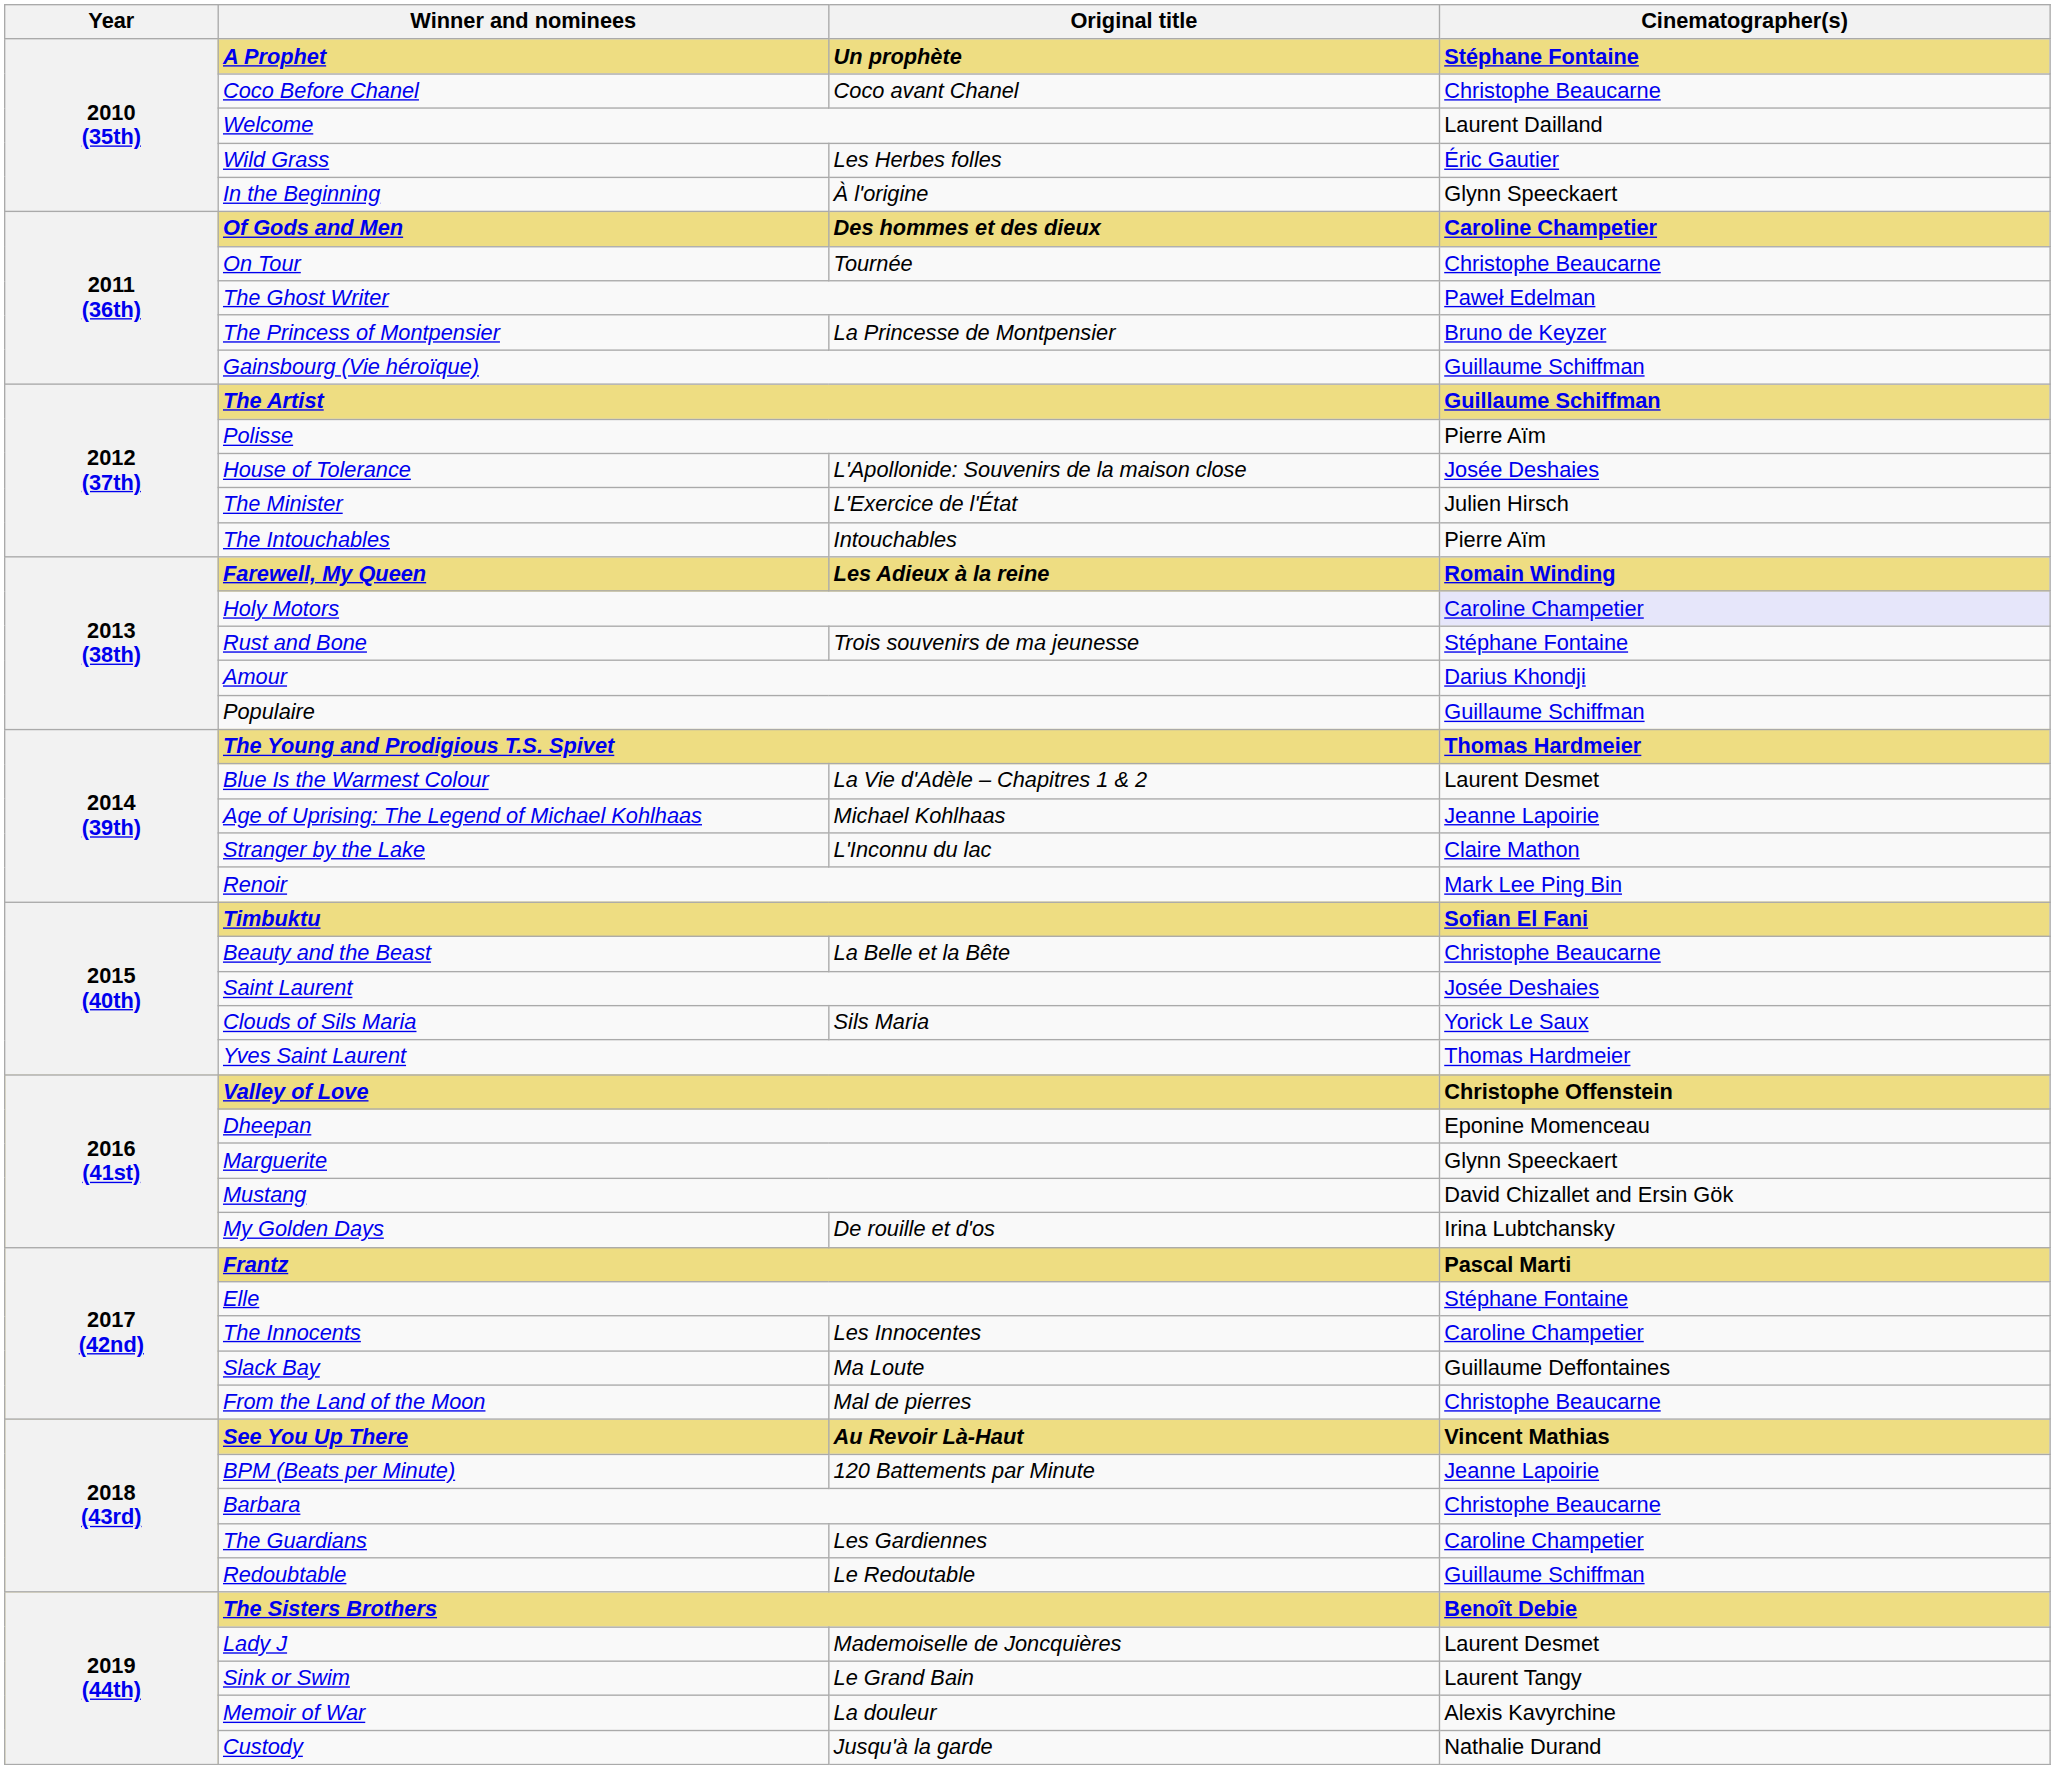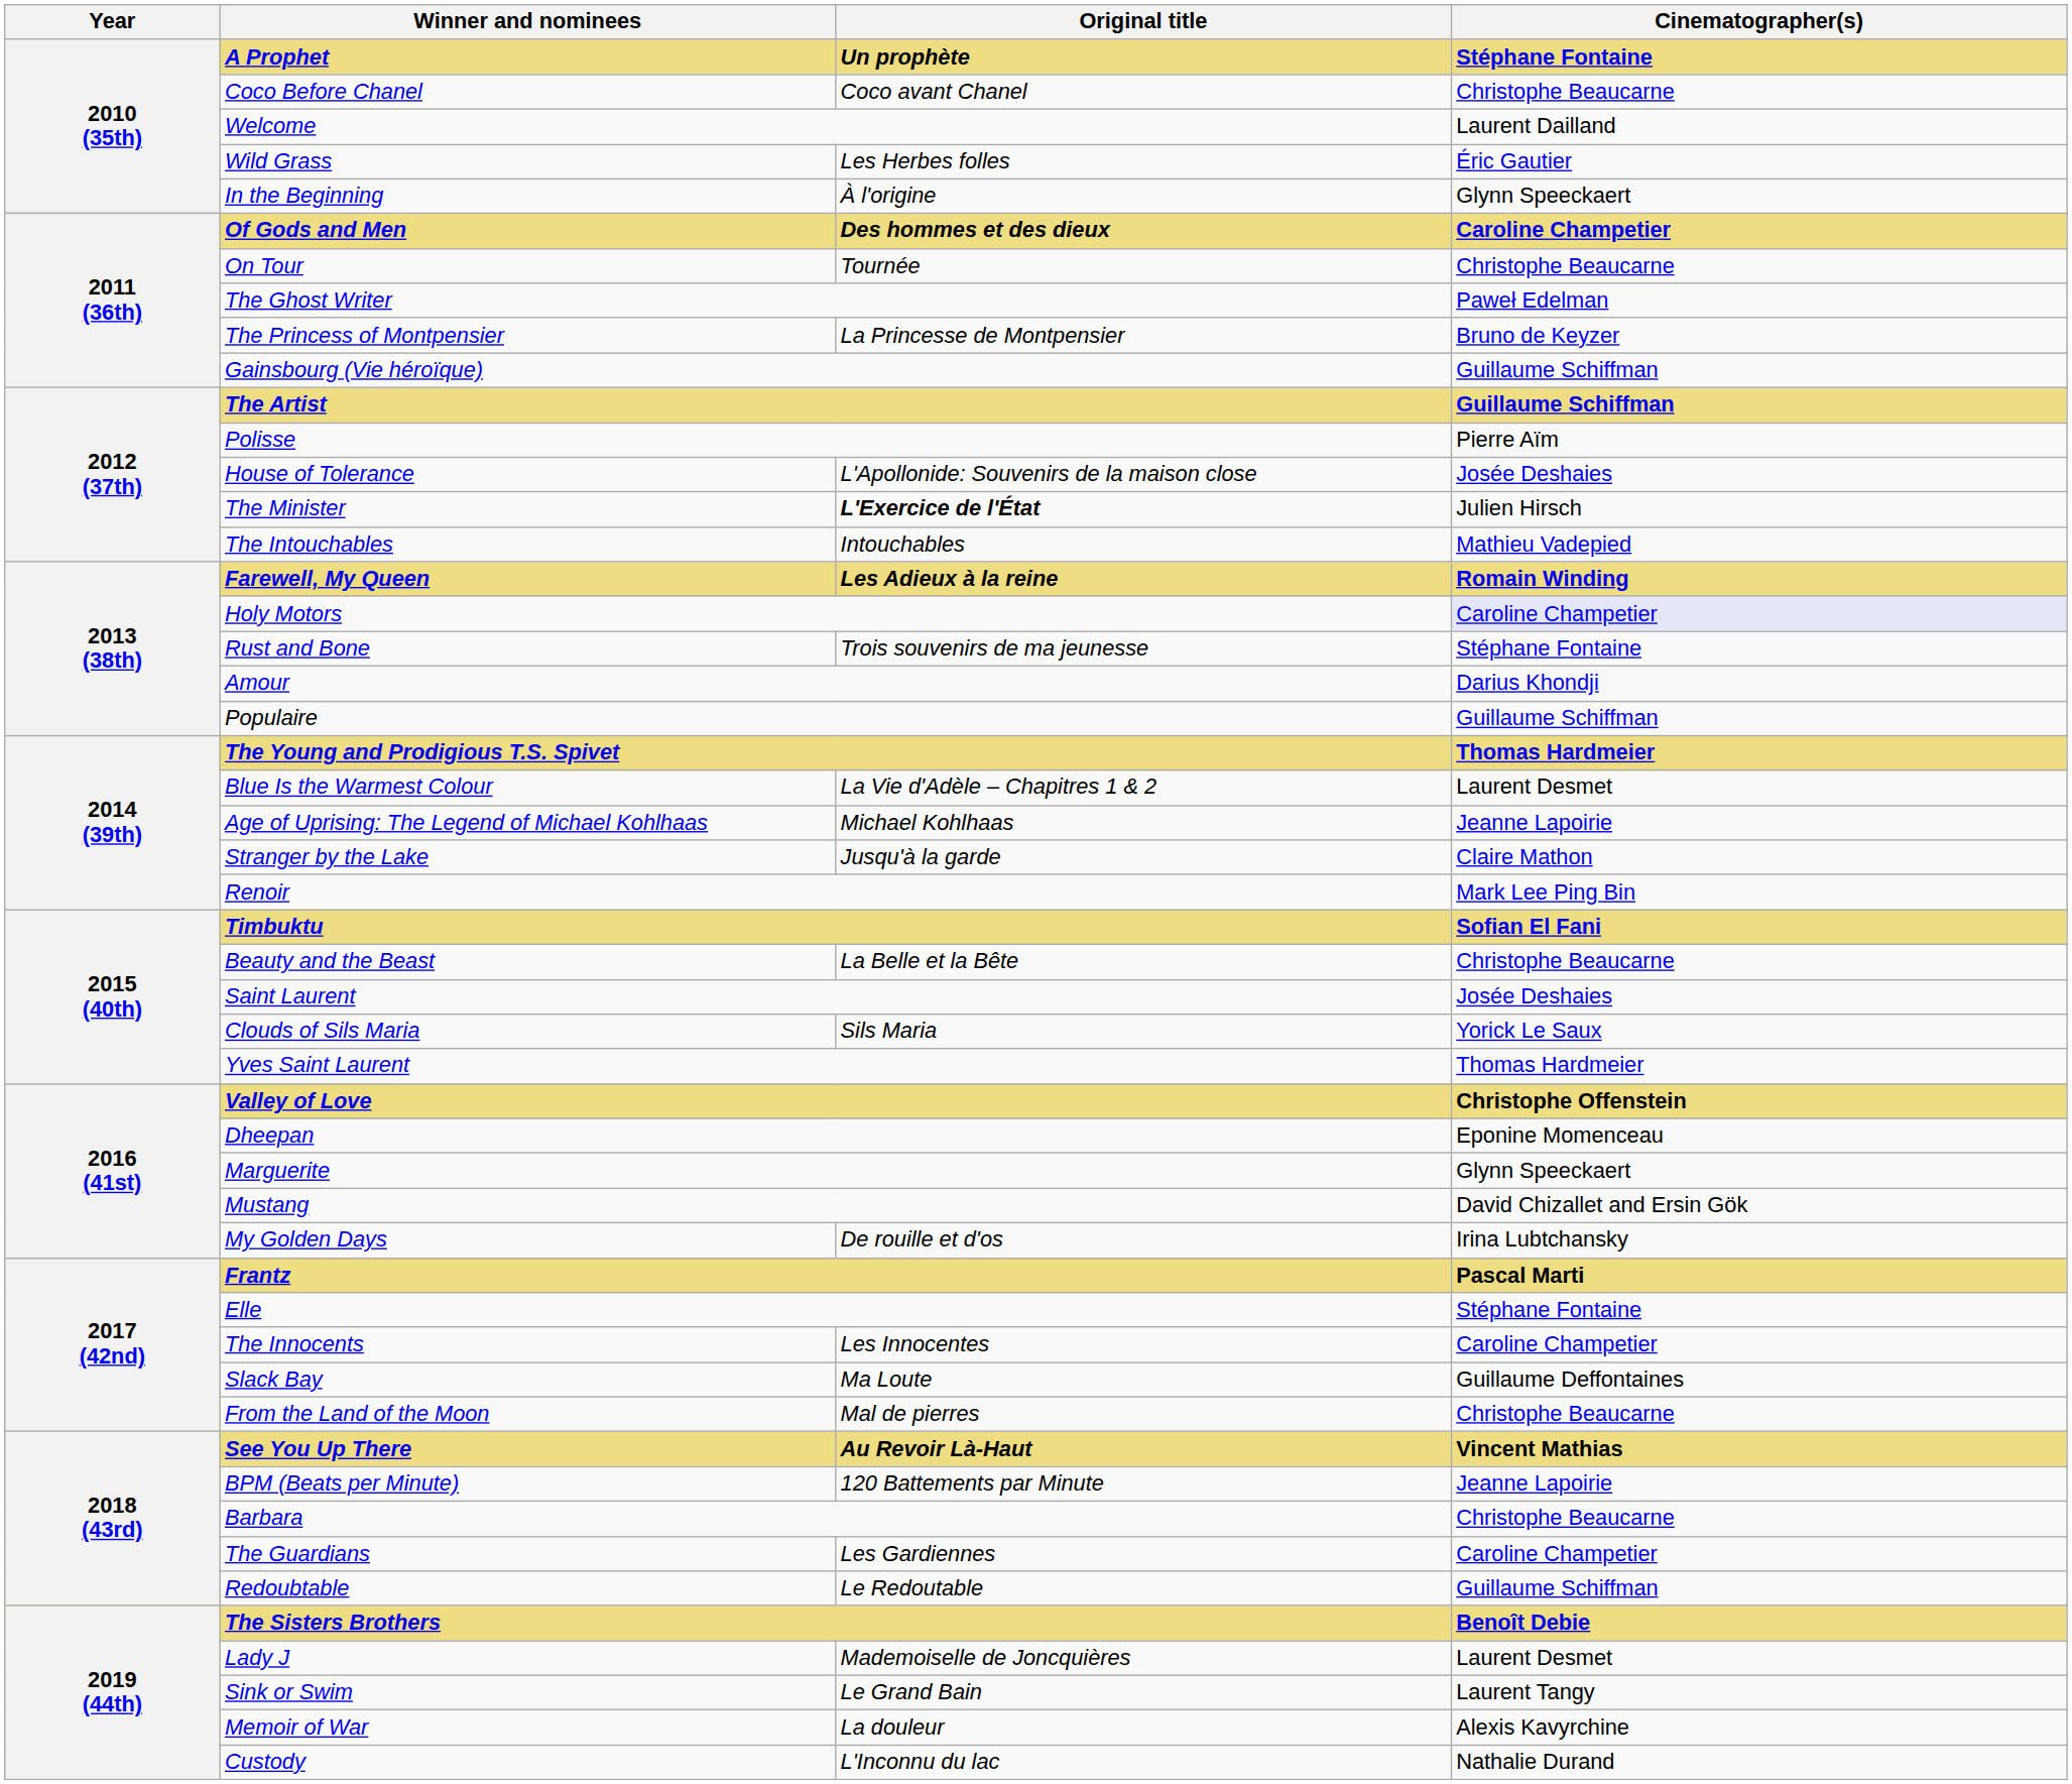 <table class="wikitable" width="95%" cellpadding="5">
 <tr>
 <th width="100">Year</th>
 <th width="300">Winner and nominees</th>
 <th width="300">Original title</th>
 <th width="300">Cinematographer(s)</th>
 </tr>
 <tr>
 <th rowspan="5" style="text-align:center;">2010<br><a href='#'>(35th)</a></th>
 <td style="background:#eedd82;"><em><a href='#'><strong>A Prophet</strong></a></em></td>
 <td style="background:#eedd82;"><strong><em>Un prophète</em></strong></td>
 <td style="background:#eedd82;"><strong><a href='#'>Stéphane Fontaine</a></strong></td>
 </tr>
 <tr>
 <td><em><a href='#'>Coco Before Chanel</a></em></td>
 <td><em>Coco avant Chanel</em></td>
 <td><a href='#'>Christophe Beaucarne</a></td>
 </tr>
 <tr>
 <td colspan="2"><em><a href='#'>Welcome</a></em></td>
 <td>Laurent Dailland</td>
 </tr>
 <tr>
 <td><em><a href='#'>Wild Grass</a></em></td>
 <td><em>Les Herbes folles</em></td>
 <td><a href='#'>Éric Gautier</a></td>
 </tr>
 <tr>
 <td><em><a href='#'>In the Beginning</a></em></td>
 <td><em>À l'origine</em></td>
 <td>Glynn Speeckaert</td>
 </tr>
 <tr>
 <th rowspan="5" style="text-align:center;">2011<br><a href='#'>(36th)</a></th>
 <td style="background:#eedd82;"><em><a href='#'><strong>Of Gods and Men</strong></a></em></td>
 <td style="background:#eedd82;"><strong><em>Des hommes et des dieux</em></strong></td>
 <td style="background:#eedd82;"><strong><a href='#'>Caroline Champetier</a></strong></td>
 </tr>
 <tr>
 <td><em><a href='#'>On Tour</a></em></td>
 <td><em>Tournée</em></td>
 <td><a href='#'>Christophe Beaucarne</a></td>
 </tr>
 <tr>
 <td colspan="2"><em><a href='#'>The Ghost Writer</a></em></td>
 <td><a href='#'>Paweł Edelman</a></td>
 </tr>
 <tr>
 <td><em><a href='#'>The Princess of Montpensier</a></em></td>
 <td><em>La Princesse de Montpensier</em></td>
 <td><a href='#'>Bruno de Keyzer</a></td>
 </tr>
 <tr>
 <td colspan="2"><em><a href='#'>Gainsbourg (Vie héroïque)</a></em></td>
 <td><a href='#'>Guillaume Schiffman</a></td>
 </tr>
 <tr>
 <th rowspan="5" style="text-align:center;">2012<br><a href='#'>(37th)</a></th>
 <td colspan="2" style="background:#eedd82;"><em><a href='#'><strong>The Artist</strong></a></em></td>
 <td style="background:#eedd82;"><strong><a href='#'>Guillaume Schiffman</a></strong></td>
 </tr>
 <tr>
 <td colspan="2"><em><a href='#'>Polisse</a></em></td>
 <td>Pierre Aïm</td>
 </tr>
 <tr>
 <td><em><a href='#'>House of Tolerance</a></em></td>
 <td><em>L'Apollonide: Souvenirs de la maison close</em></td>
 <td><a href='#'>Josée Deshaies</a></td>
 </tr>
 <tr>
 <td><em><a href='#'>The Minister</a></em></td>
-<td><em>L'Exercice de l'État</em></td>
+<td><strong><em>L'Exercice de l'État</em></strong></td>
 <td>Julien Hirsch</td>
 </tr>
 <tr>
 <td><em><a href='#'>The Intouchables</a></em></td>
 <td><em>Intouchables</em></td>
-<td>Pierre Aïm</td>
+<td><a href='#'>Mathieu Vadepied</a></td>
 </tr>
 <tr>
 <th rowspan="5" style="text-align:center;">2013<br><a href='#'>(38th)</a></th>
 <td style="background:#eedd82;"><em><a href='#'><strong>Farewell, My Queen</strong></a></em></td>
 <td style="background:#eedd82;"><strong><em>Les Adieux à la reine</em></strong></td>
 <td style="background:#eedd82;"><strong><a href='#'>Romain Winding</a></strong></td>
 </tr>
 <tr>
 <td colspan="2"><em><a href='#'>Holy Motors</a></em></td>
 <td style="background: lavender;"><a href='#'>Caroline Champetier</a></td>
 </tr>
 <tr>
 <td><em><a href='#'>Rust and Bone</a></em></td>
 <td><em>Trois souvenirs de ma jeunesse</em></td>
 <td><a href='#'>Stéphane Fontaine</a></td>
 </tr>
 <tr>
 <td colspan="2"><em><a href='#'>Amour</a></em></td>
 <td><a href='#'>Darius Khondji</a></td>
 </tr>
 <tr>
 <td colspan="2"><em>Populaire</em></td>
 <td><a href='#'>Guillaume Schiffman</a></td>
 </tr>
 <tr>
 <th rowspan="5" style="text-align:center;">2014<br><a href='#'>(39th)</a></th>
 <td colspan="2" style="background:#eedd82;"><em><a href='#'><strong>The Young and Prodigious T.S. Spivet</strong></a></em></td>
 <td style="background:#eedd82;"><strong><a href='#'>Thomas Hardmeier</a></strong></td>
 </tr>
 <tr>
 <td><em><a href='#'>Blue Is the Warmest Colour</a></em></td>
 <td><em>La Vie d'Adèle – Chapitres 1 & 2</em></td>
 <td>Laurent Desmet</td>
 </tr>
 <tr>
 <td><em><a href='#'>Age of Uprising: The Legend of Michael Kohlhaas</a></em></td>
 <td><em>Michael Kohlhaas</em></td>
 <td><a href='#'>Jeanne Lapoirie</a></td>
 </tr>
 <tr>
 <td><em><a href='#'>Stranger by the Lake</a></em></td>
-<td><em>L'Inconnu du lac</em></td>
+<td><em>Jusqu'à la garde</em></td>
 <td><a href='#'>Claire Mathon</a></td>
 </tr>
 <tr>
 <td colspan="2"><em><a href='#'>Renoir</a></em></td>
 <td><a href='#'>Mark Lee Ping Bin</a></td>
 </tr>
 <tr>
 <th rowspan="5" style="text-align:center;">2015<br><a href='#'>(40th)</a></th>
 <td colspan="2" style="background:#eedd82;"><em><a href='#'><strong>Timbuktu</strong></a></em></td>
 <td style="background:#eedd82;"><strong><a href='#'>Sofian El Fani</a></strong></td>
 </tr>
 <tr>
 <td><em><a href='#'>Beauty and the Beast</a></em></td>
 <td><em>La Belle et la Bête</em></td>
 <td><a href='#'>Christophe Beaucarne</a></td>
 </tr>
 <tr>
 <td colspan="2"><em><a href='#'>Saint Laurent</a></em></td>
 <td><a href='#'>Josée Deshaies</a></td>
 </tr>
 <tr>
 <td><em><a href='#'>Clouds of Sils Maria</a></em></td>
 <td><em>Sils Maria</em></td>
 <td><a href='#'>Yorick Le Saux</a></td>
 </tr>
 <tr>
 <td colspan="2"><em><a href='#'>Yves Saint Laurent</a></em></td>
 <td><a href='#'>Thomas Hardmeier</a></td>
 </tr>
 <tr style="background:#eedd82;">
 <th rowspan="5">2016<br><a href='#'>(41st)</a></th>
 <td colspan="2"><em><a href='#'><strong>Valley of Love</strong></a></em></td>
 <td><strong>Christophe Offenstein</strong></td>
 </tr>
 <tr>
 <td colspan="2"><em><a href='#'>Dheepan</a></em></td>
 <td>Eponine Momenceau</td>
 </tr>
 <tr>
 <td colspan="2"><em><a href='#'>Marguerite</a></em></td>
 <td>Glynn Speeckaert</td>
 </tr>
 <tr>
 <td colspan="2"><em><a href='#'>Mustang</a></em></td>
 <td>David Chizallet and Ersin Gök</td>
 </tr>
 <tr>
 <td><em><a href='#'>My Golden Days</a></em></td>
 <td><em>De rouille et d'os</em></td>
 <td>Irina Lubtchansky</td>
 </tr>
 <tr style="background:#eedd82;">
 <th rowspan="5">2017<br><a href='#'>(42nd)</a></th>
 <td colspan="2"><em><a href='#'><strong>Frantz</strong></a></em></td>
 <td><strong>Pascal Marti</strong></td>
 </tr>
 <tr>
 <td colspan="2"><em><a href='#'>Elle</a></em></td>
 <td><a href='#'>Stéphane Fontaine</a></td>
 </tr>
 <tr>
 <td><em><a href='#'>The Innocents</a></em></td>
 <td><em>Les Innocentes</em></td>
 <td><a href='#'>Caroline Champetier</a></td>
 </tr>
 <tr>
 <td><em><a href='#'>Slack Bay</a></em></td>
 <td><em>Ma Loute</em></td>
 <td>Guillaume Deffontaines</td>
 </tr>
 <tr>
 <td><em><a href='#'>From the Land of the Moon</a></em></td>
 <td><em>Mal de pierres</em></td>
 <td><a href='#'>Christophe Beaucarne</a></td>
 </tr>
 <tr style="background:#eedd82;">
 <th rowspan="5">2018<br><a href='#'>(43rd)</a></th>
 <td><em><a href='#'><strong>See You Up There</strong></a></em></td>
 <td><strong><em>Au Revoir Là-Haut</em></strong></td>
 <td><strong>Vincent Mathias</strong></td>
 </tr>
 <tr>
 <td><em><a href='#'>BPM (Beats per Minute)</a></em></td>
 <td><em>120 Battements par Minute</em></td>
 <td><a href='#'>Jeanne Lapoirie</a></td>
 </tr>
 <tr>
 <td colspan=2><em><a href='#'>Barbara</a></em></td>
 <td><a href='#'>Christophe Beaucarne</a></td>
 </tr>
 <tr>
 <td><em><a href='#'>The Guardians</a></em></td>
 <td><em>Les Gardiennes</em></td>
 <td><a href='#'>Caroline Champetier</a></td>
 </tr>
 <tr>
 <td><em><a href='#'>Redoubtable</a></em></td>
 <td><em>Le Redoutable</em></td>
 <td><a href='#'>Guillaume Schiffman</a></td>
 </tr>
 <tr style="background:#eedd82;">
 <th rowspan="5">2019<br><a href='#'>(44th)</a></th>
 <td colspan="2"><em><a href='#'><strong>The Sisters Brothers</strong></a></em></td>
 <td><strong><a href='#'>Benoît Debie</a></strong></td>
 </tr>
 <tr>
 <td><em><a href='#'>Lady J</a></em></td>
 <td><em>Mademoiselle de Joncquières</em></td>
 <td>Laurent Desmet</td>
 </tr>
 <tr>
 <td><em><a href='#'>Sink or Swim</a></em></td>
 <td><em>Le Grand Bain</em></td>
 <td>Laurent Tangy</td>
 </tr>
 <tr>
 <td><em><a href='#'>Memoir of War</a></em></td>
 <td><em>La douleur</em></td>
 <td>Alexis Kavyrchine</td>
 </tr>
 <tr>
 <td><em><a href='#'>Custody</a></em></td>
-<td><em>Jusqu'à la garde</em></td>
+<td><em>L'Inconnu du lac</em></td>
 <td>Nathalie Durand</td>
 </tr>
 </table>
